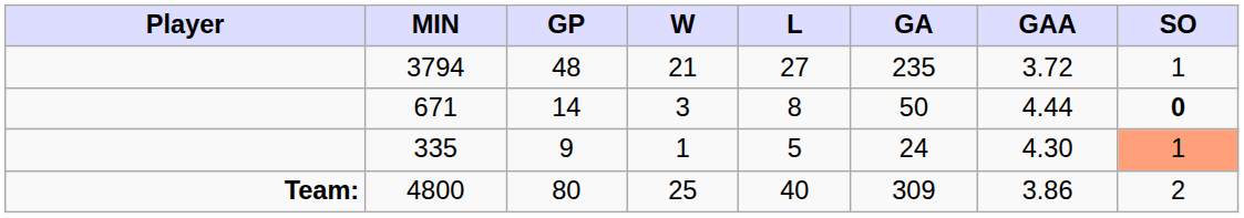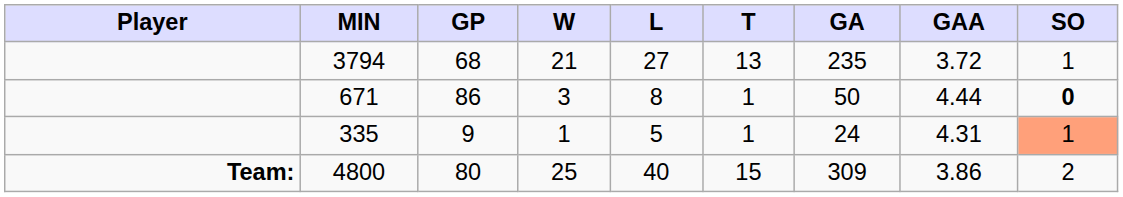 <table style="width:60%;" class="wikitable sortable">
 <tr>
 <th style="background:#ddf; width:10%;">Player</th>
 <th style="width:3%; background:#ddf;" title="Minutes played">MIN</th>
 <th style="width:3%; background:#ddf;" title="Games played in">GP</th>
 <th style="width:3%; background:#ddf;" title="Wins">W</th>
 <th style="width:3%; background:#ddf;" title="Losses">L</th>
+<th style="width:3%; background:#ddf;" title="Ties">T</th>
 <th style="width:3%; background:#ddf;" title="Goals against">GA</th>
 <th style="width:3%; background:#ddf;" title="Goals against average">GAA</th>
 <th style="width:3%; background:#ddf;" title="Shut-outs">SO</th>
 </tr>
 <tr style="text-align:center;">
 <td style="text-align:right;"></td>
 <td>3794</td>
-<td>48</td>
+<td>68</td>
 <td>21</td>
 <td>27</td>
+<td>13</td>
 <td>235</td>
 <td>3.72</td>
 <td>1</td>
 </tr>
 <tr style="text-align:center;">
 <td style="text-align:right;"></td>
 <td>671</td>
-<td>14</td>
+<td>86</td>
 <td>3</td>
 <td>8</td>
+<td>1</td>
 <td>50</td>
 <td>4.44</td>
 <td><strong>0</strong></td>
 </tr>
 <tr style="text-align:center;">
 <td style="text-align:right;"></td>
 <td>335</td>
 <td>9</td>
 <td>1</td>
 <td>5</td>
+<td>1</td>
 <td>24</td>
-<td>4.30</td>
+<td>4.31</td>
 <td style="background: lightsalmon;">1</td>
 </tr>
 <tr style="text-align:center;">
 <td style="text-align:right;"><strong>Team:</strong></td>
 <td>4800</td>
 <td>80</td>
 <td>25</td>
 <td>40</td>
+<td>15</td>
 <td>309</td>
 <td>3.86</td>
 <td>2</td>
 </tr>
 </table>
